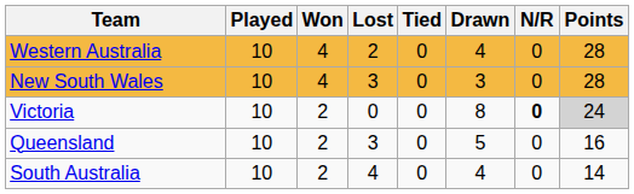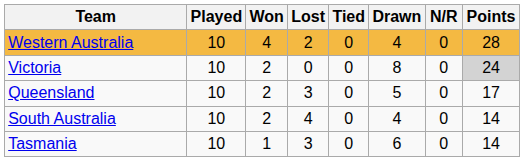 <table class="wikitable" style="text-align:center;">
 <tr>
 <th width=175>Team</th>
 <th style="width:30px;" abbr="Played">Played</th>
 <th style="width:30px;" abbr="Won">Won</th>
 <th style="width:30px;" abbr="Lost">Lost</th>
 <th style="width:30px;" abbr="Tied">Tied</th>
 <th style="width:30px;" abbr="Drawn">Drawn</th>
 <th style="width:30px;" abbr="NR">N/R</th>
 <th style="width:50px;" abbr="Points">Points</th>
 </tr>
 <tr style="background:#f4b942;">
 <td style="text-align:left;"><a href='#'>Western Australia</a></td>
 <td>10</td>
 <td>4</td>
 <td>2</td>
 <td>0</td>
 <td>4</td>
 <td>0</td>
 <td>28</td>
 </tr>
-<tr style="background:#f4b942;">
-<td style="text-align:left;"><a href='#'>New South Wales</a></td>
-<td>10</td>
-<td>4</td>
-<td>3</td>
-<td>0</td>
-<td>3</td>
-<td>0</td>
-<td>28</td>
-</tr>
 <tr>
 <td style="text-align:left;"><a href='#'>Victoria</a></td>
 <td>10</td>
 <td>2</td>
 <td>0</td>
 <td>0</td>
 <td>8</td>
-<td><strong>0</strong></td>
+<td>0</td>
 <td style="background: lightgrey;">24</td>
 </tr>
 <tr>
 <td style="text-align:left;"><a href='#'>Queensland</a></td>
 <td>10</td>
 <td>2</td>
 <td>3</td>
 <td>0</td>
 <td>5</td>
 <td>0</td>
-<td>16</td>
+<td>17</td>
 </tr>
 <tr>
 <td style="text-align:left;"><a href='#'>South Australia</a></td>
 <td>10</td>
 <td>2</td>
 <td>4</td>
 <td>0</td>
 <td>4</td>
 <td>0</td>
 <td>14</td>
 </tr>
+<tr>
+<td style="text-align:left;"><a href='#'>Tasmania</a></td>
+<td>10</td>
+<td>1</td>
+<td>3</td>
+<td>0</td>
+<td>6</td>
+<td>0</td>
+<td>14</td>
+</tr>
 </table>
